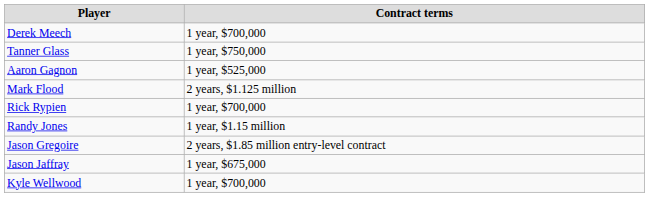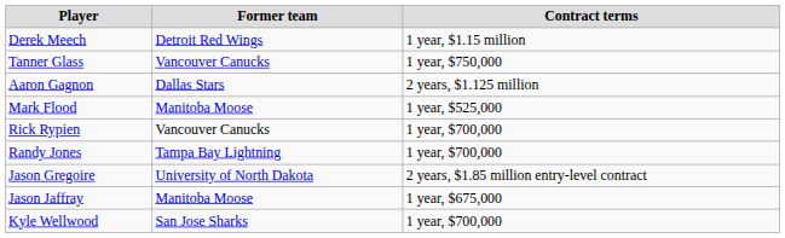 <table class="wikitable" width=98%>
 <tr align="center" bgcolor="#dddddd">
 <td><strong>Player</strong></td>
+<td><strong>Former team</strong></td>
 <td><strong>Contract terms</strong></td>
 </tr>
 <tr>
 <td><a href='#'>Derek Meech</a></td>
-<td>1 year, $700,000</td>
+<td><a href='#'>Detroit Red Wings</a></td>
+<td>1 year, $1.15 million</td>
 </tr>
 <tr>
 <td><a href='#'>Tanner Glass</a></td>
+<td><a href='#'>Vancouver Canucks</a></td>
 <td>1 year, $750,000</td>
 </tr>
 <tr>
 <td><a href='#'>Aaron Gagnon</a></td>
+<td><a href='#'>Dallas Stars</a></td>
+<td>2 years, $1.125 million</td>
+</tr>
+<tr>
+<td><a href='#'>Mark Flood</a></td>
+<td><a href='#'>Manitoba Moose</a></td>
 <td>1 year, $525,000</td>
 </tr>
 <tr>
-<td><a href='#'>Mark Flood</a></td>
-<td>2 years, $1.125 million</td>
-</tr>
-<tr>
 <td><a href='#'>Rick Rypien</a></td>
+<td>Vancouver Canucks</td>
 <td>1 year, $700,000</td>
 </tr>
 <tr>
 <td><a href='#'>Randy Jones</a></td>
-<td>1 year, $1.15 million</td>
+<td><a href='#'>Tampa Bay Lightning</a></td>
+<td>1 year, $700,000</td>
 </tr>
 <tr>
 <td><a href='#'>Jason Gregoire</a></td>
+<td><a href='#'>University of North Dakota</a></td>
 <td>2 years, $1.85 million entry-level contract</td>
 </tr>
 <tr>
 <td><a href='#'>Jason Jaffray</a></td>
+<td><a href='#'>Manitoba Moose</a></td>
 <td>1 year, $675,000</td>
 </tr>
 <tr>
 <td><a href='#'>Kyle Wellwood</a></td>
+<td><a href='#'>San Jose Sharks</a></td>
 <td>1 year, $700,000</td>
 </tr>
 </table>
